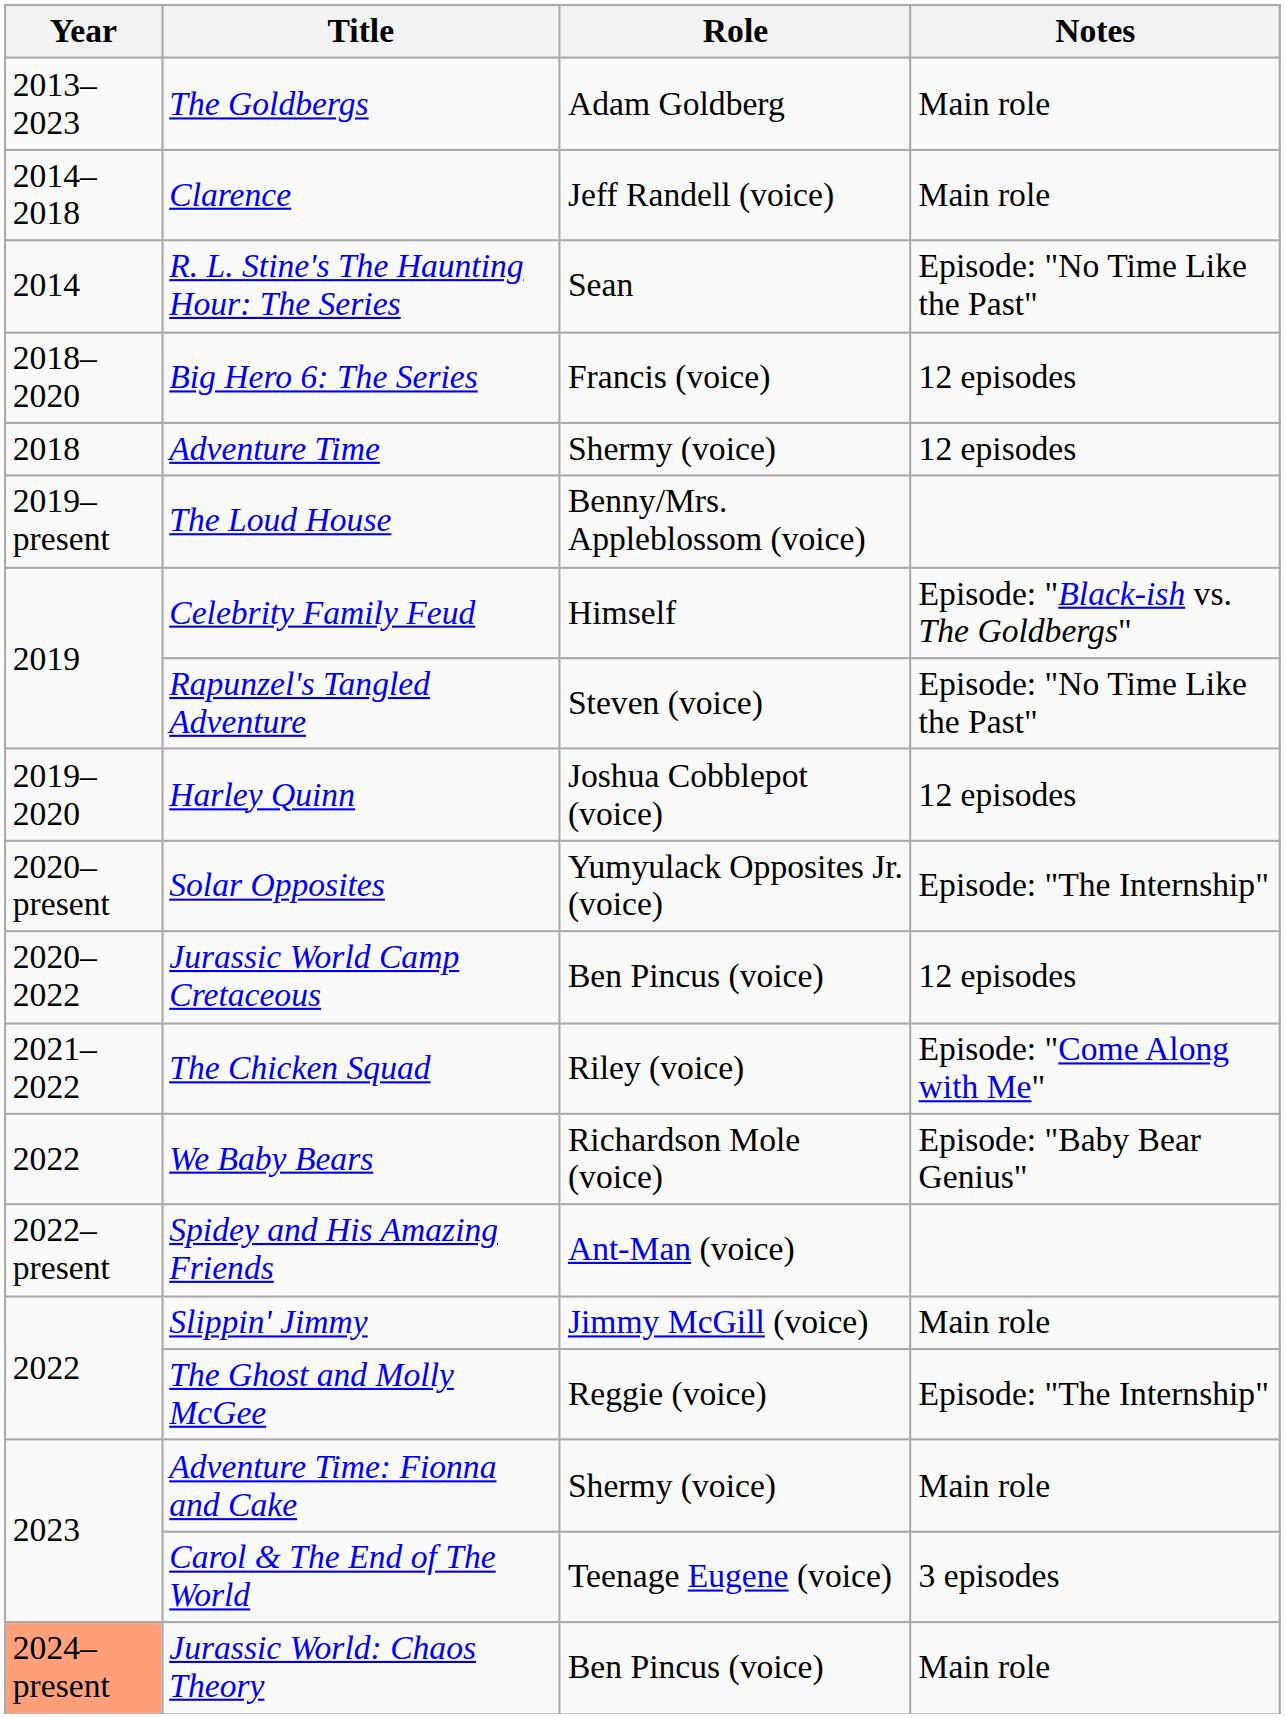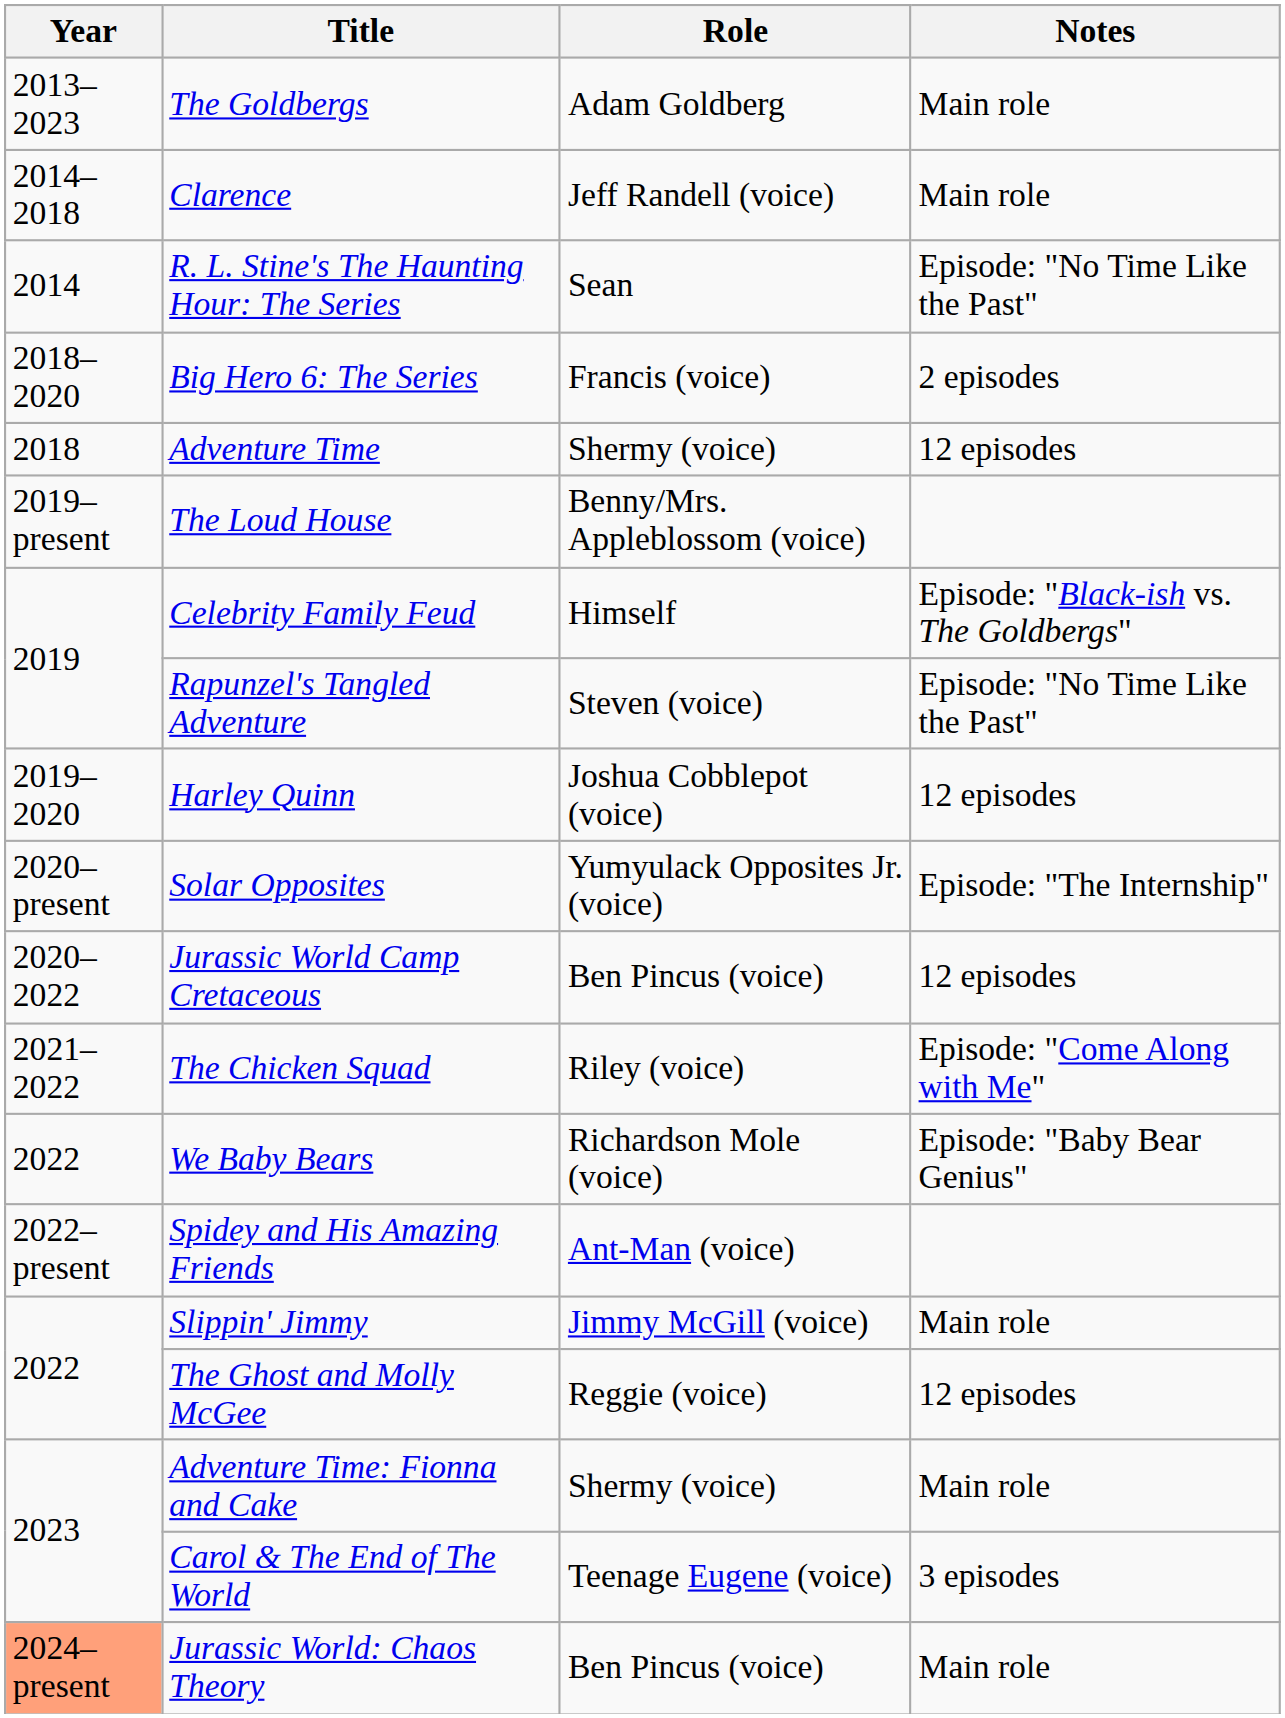 <table class="wikitable sortable">
 <tr>
 <th>Year</th>
 <th>Title</th>
 <th>Role</th>
 <th>Notes</th>
 </tr>
 <tr>
 <td>2013–2023</td>
 <td><em><a href='#'>The Goldbergs</a></em></td>
 <td>Adam Goldberg</td>
 <td>Main role</td>
 </tr>
 <tr>
 <td>2014–2018</td>
 <td><em><a href='#'>Clarence</a></em></td>
 <td>Jeff Randell (voice)</td>
 <td>Main role</td>
 </tr>
 <tr>
 <td>2014</td>
 <td><em><a href='#'>R. L. Stine's The Haunting Hour: The Series</a></em></td>
 <td>Sean</td>
 <td>Episode: "No Time Like the Past"</td>
 </tr>
 <tr>
 <td>2018–2020</td>
 <td><em><a href='#'>Big Hero 6: The Series</a></em></td>
 <td>Francis (voice)</td>
-<td>12 episodes</td>
+<td>2 episodes</td>
 </tr>
 <tr>
 <td>2018</td>
 <td><em><a href='#'>Adventure Time</a></em></td>
 <td>Shermy (voice)</td>
 <td>12 episodes</td>
 </tr>
 <tr>
 <td>2019–present</td>
 <td><em><a href='#'>The Loud House</a></em></td>
 <td>Benny/Mrs. Appleblossom (voice)</td>
 <td></td>
 </tr>
 <tr>
 <td rowspan="2">2019</td>
 <td><em><a href='#'>Celebrity Family Feud</a></em></td>
 <td>Himself</td>
 <td>Episode: "<em><a href='#'>Black-ish</a></em> vs. <em>The Goldbergs</em>"</td>
 </tr>
 <tr>
 <td><em><a href='#'>Rapunzel's Tangled Adventure</a></em></td>
 <td>Steven (voice)</td>
 <td>Episode: "No Time Like the Past"</td>
 </tr>
 <tr>
 <td>2019–2020</td>
 <td><em><a href='#'>Harley Quinn</a></em></td>
 <td>Joshua Cobblepot (voice)</td>
 <td>12 episodes</td>
 </tr>
 <tr>
 <td>2020–present</td>
 <td><em><a href='#'>Solar Opposites</a></em></td>
 <td>Yumyulack Opposites Jr. (voice)</td>
 <td>Episode: "The Internship"</td>
 </tr>
 <tr>
 <td>2020–2022</td>
 <td><em><a href='#'>Jurassic World Camp Cretaceous</a></em></td>
 <td>Ben Pincus (voice)</td>
 <td>12 episodes</td>
 </tr>
 <tr>
 <td>2021–2022</td>
 <td><em><a href='#'>The Chicken Squad</a></em></td>
 <td>Riley (voice)</td>
 <td>Episode: "<a href='#'>Come Along with Me</a>"</td>
 </tr>
 <tr>
 <td>2022</td>
 <td><em><a href='#'>We Baby Bears</a></em></td>
 <td>Richardson Mole (voice)</td>
 <td>Episode: "Baby Bear Genius"</td>
 </tr>
 <tr>
 <td>2022–present</td>
 <td><em><a href='#'>Spidey and His Amazing Friends</a></em></td>
 <td><a href='#'>Ant-Man</a> (voice)</td>
 <td></td>
 </tr>
 <tr>
 <td rowspan="2">2022</td>
 <td><em><a href='#'>Slippin' Jimmy</a></em></td>
 <td><a href='#'>Jimmy McGill</a> (voice)</td>
 <td>Main role</td>
 </tr>
 <tr>
 <td><em><a href='#'>The Ghost and Molly McGee</a></em></td>
 <td>Reggie (voice)</td>
-<td>Episode: "The Internship"</td>
+<td>12 episodes</td>
 </tr>
 <tr>
 <td rowspan="2">2023</td>
 <td><em><a href='#'>Adventure Time: Fionna and Cake</a></em></td>
 <td>Shermy (voice)</td>
 <td>Main role</td>
 </tr>
 <tr>
 <td><em><a href='#'>Carol & The End of The World</a></em></td>
 <td>Teenage <a href='#'>Eugene</a> (voice)</td>
 <td>3 episodes</td>
 </tr>
 <tr>
 <td style="background: lightsalmon;">2024–present</td>
 <td><em><a href='#'>Jurassic World: Chaos Theory</a></em></td>
 <td>Ben Pincus (voice)</td>
 <td>Main role</td>
 </tr>
 </table>
